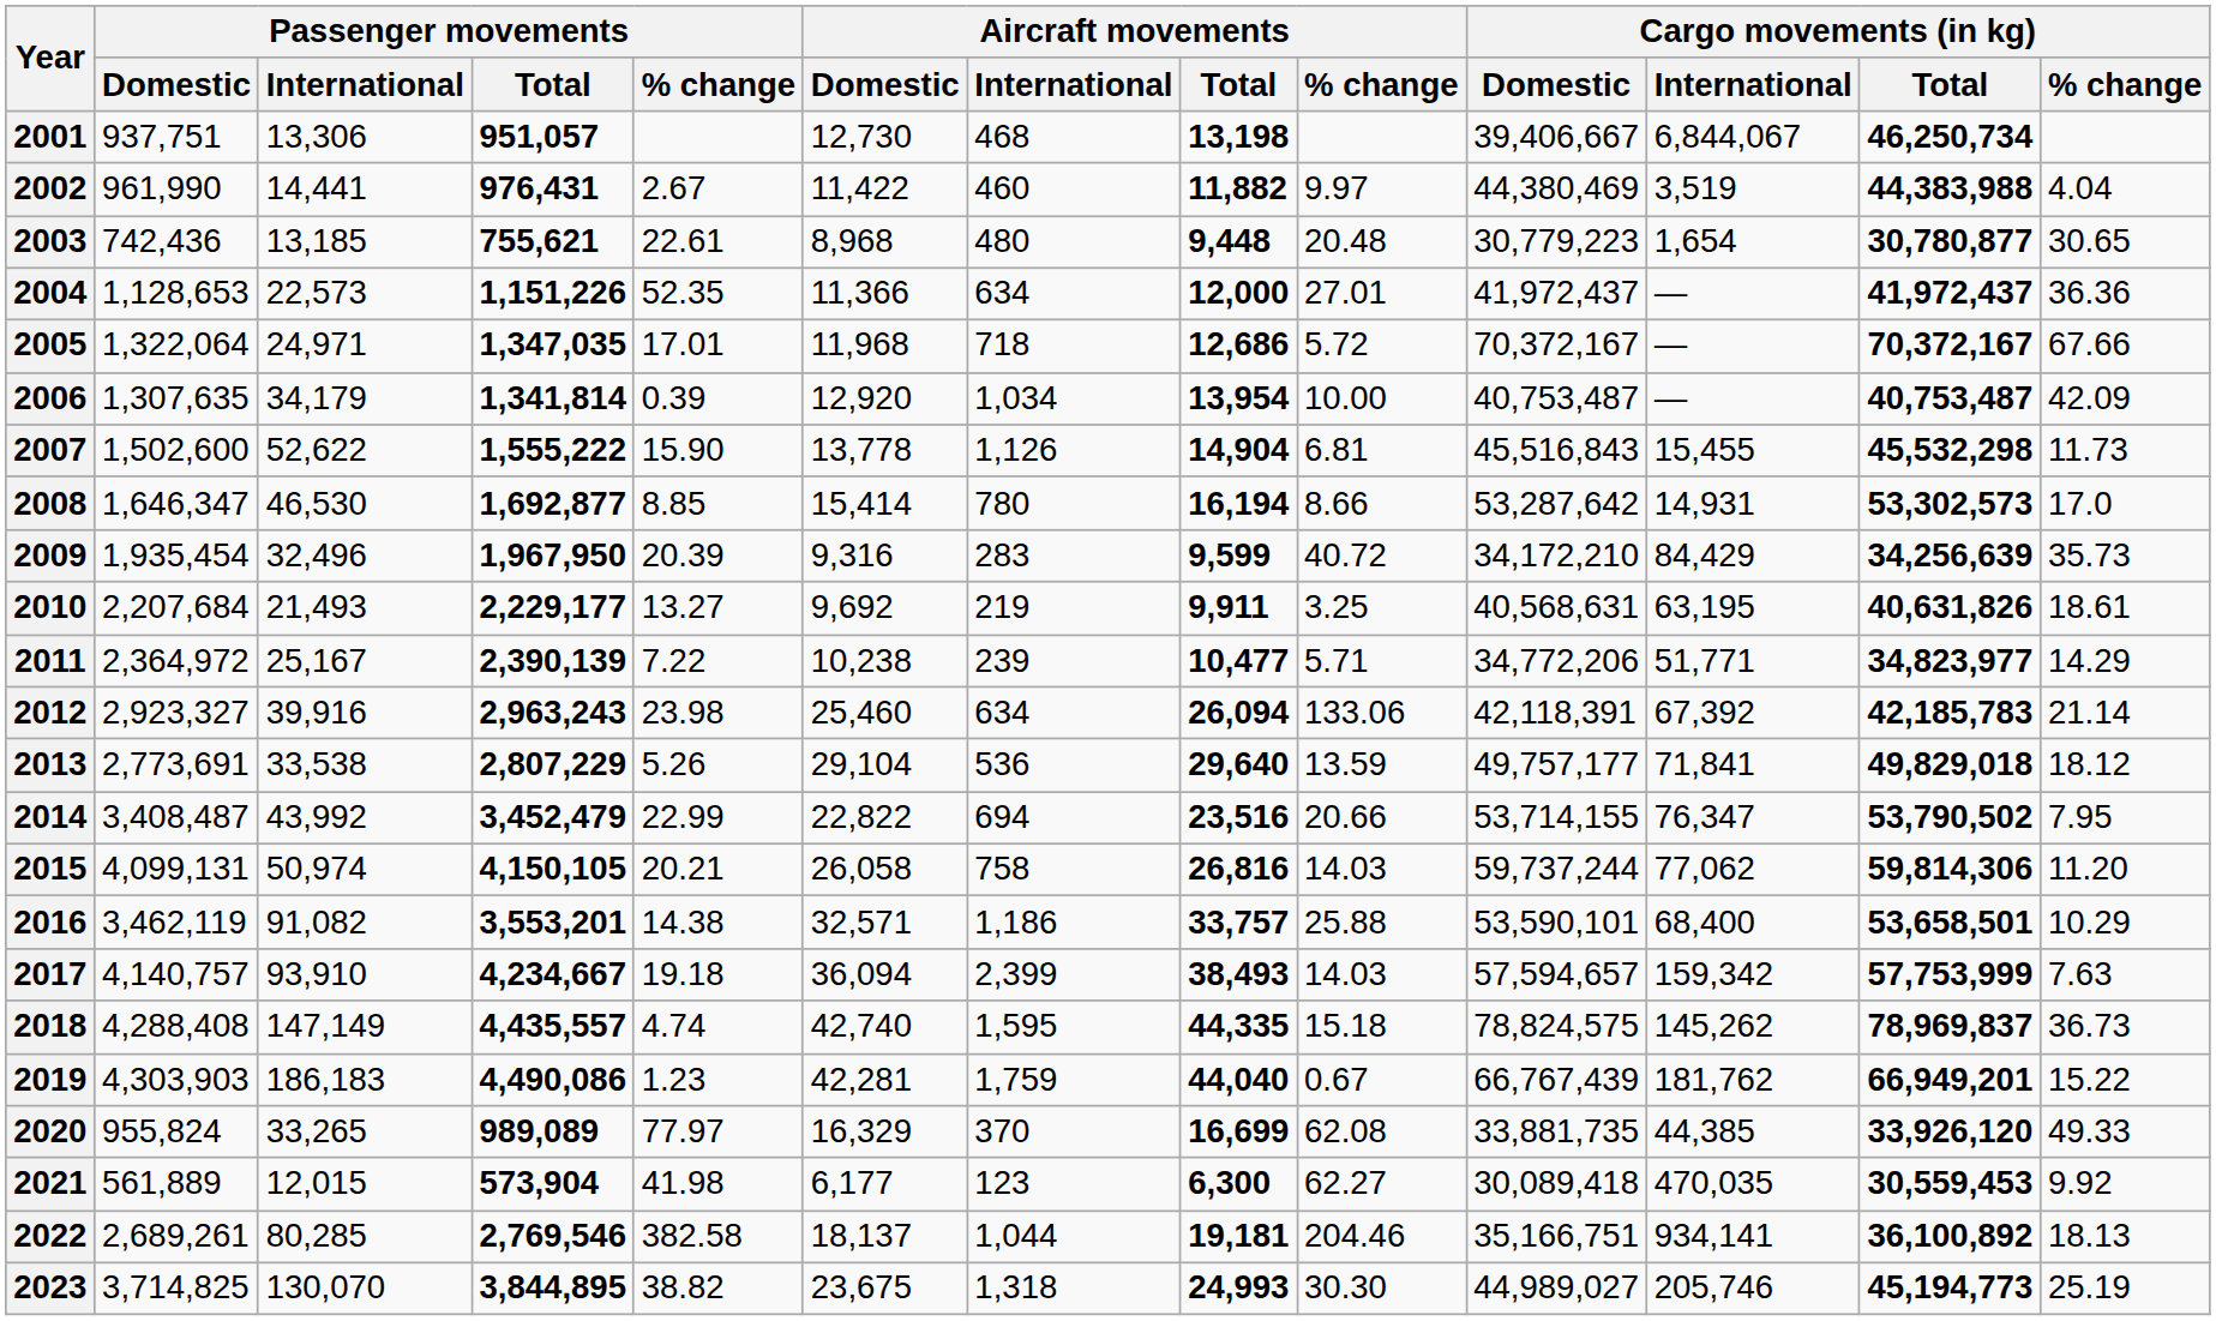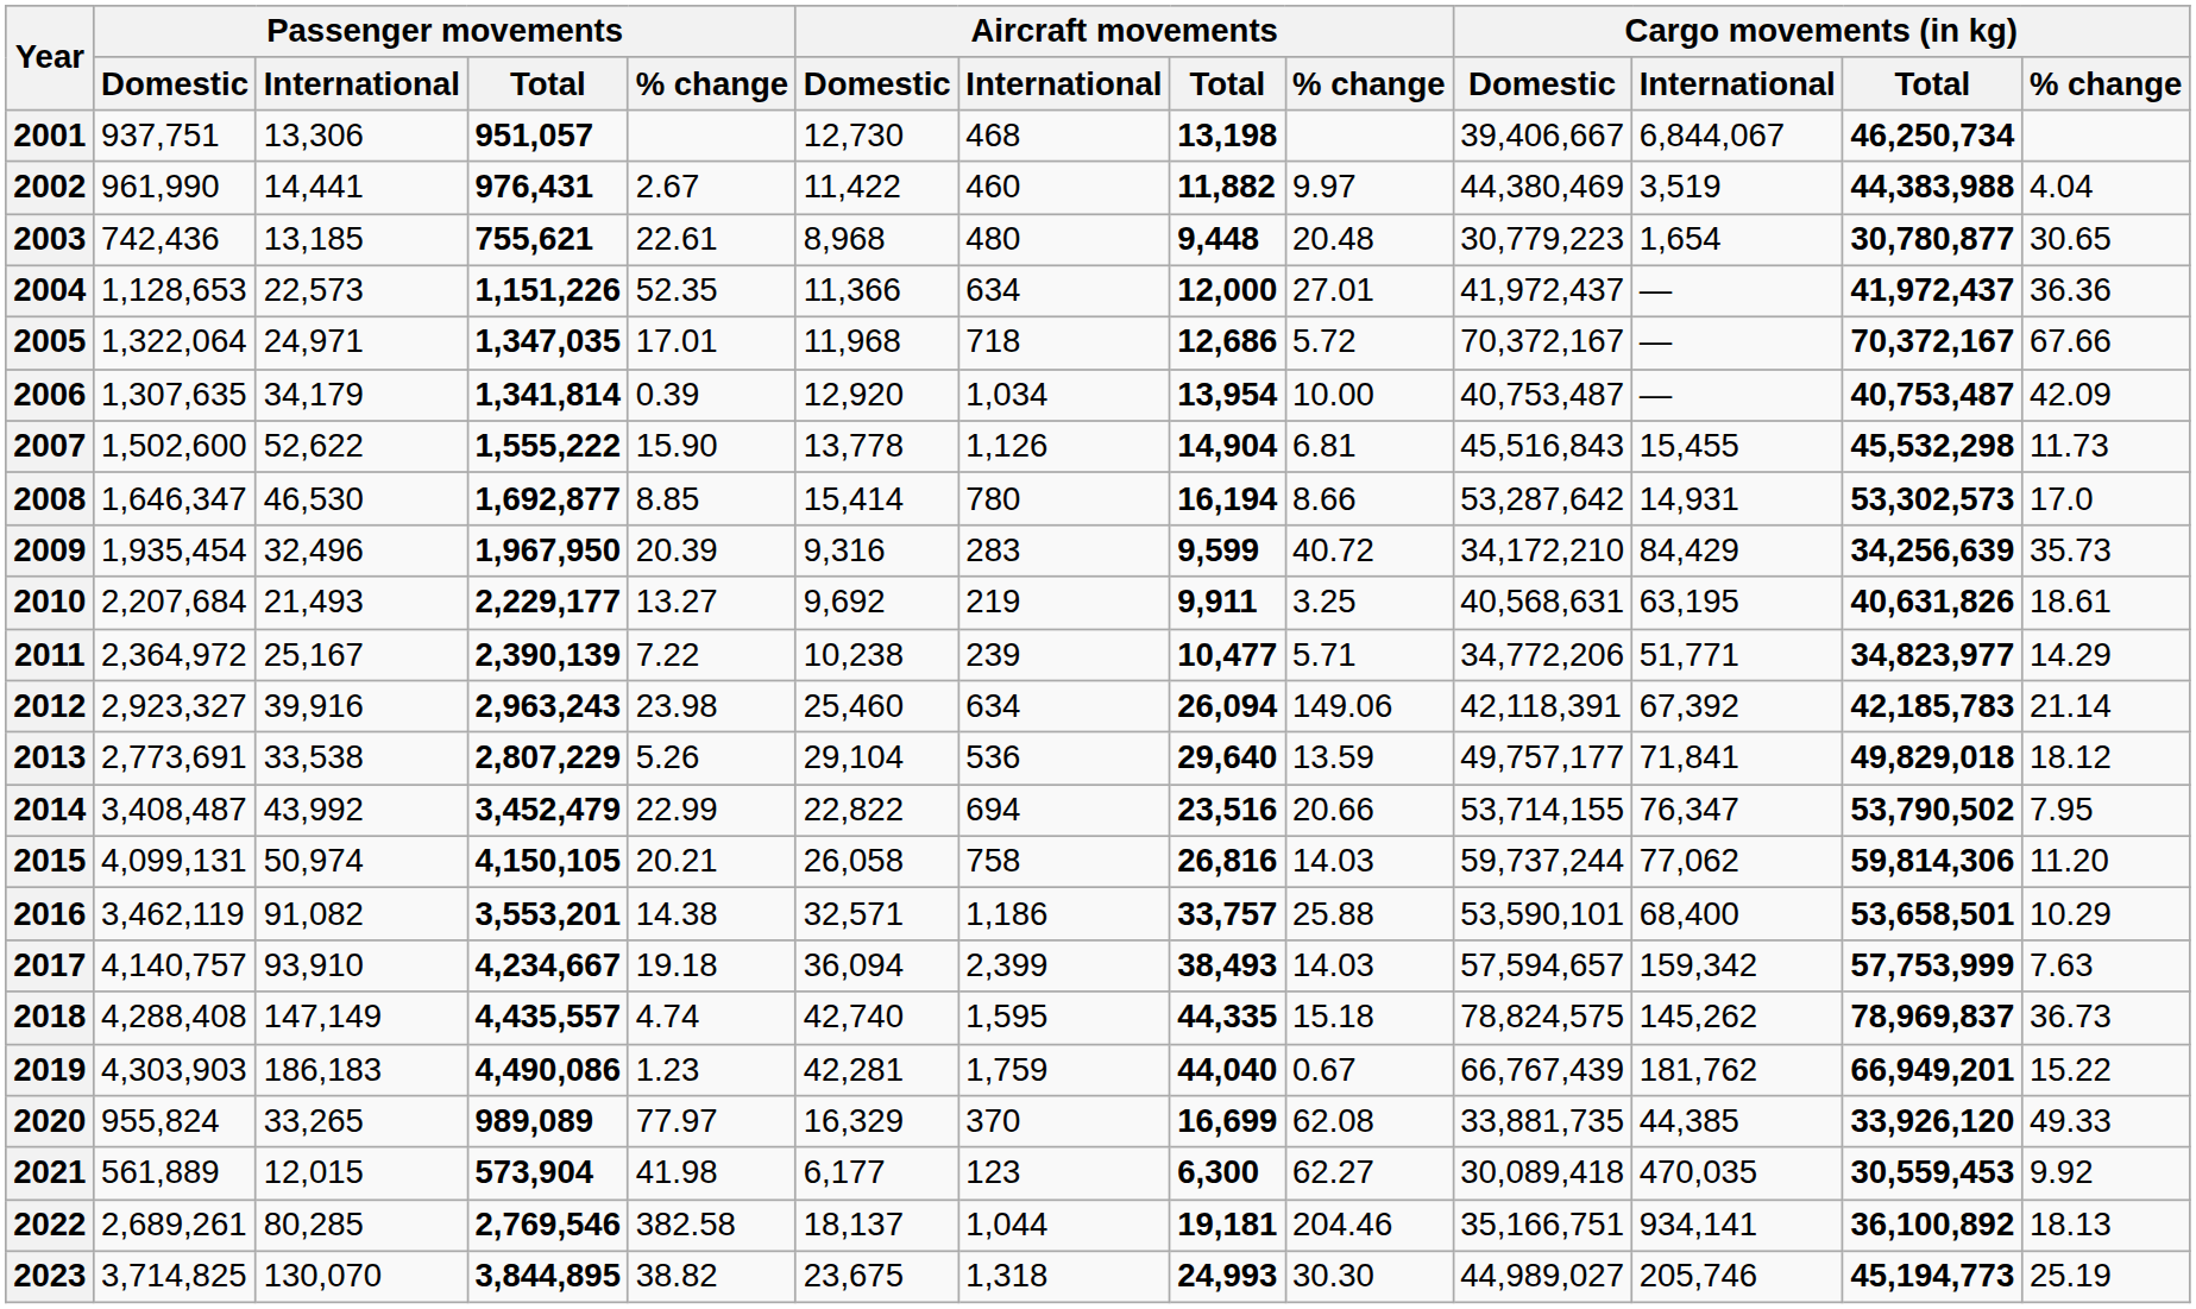 <table class="wikitable sortable">
 <tr>
 <th rowspan="2">Year</th>
 <th colspan="4">Passenger movements</th>
 <th colspan="4">Aircraft movements</th>
 <th colspan="4">Cargo movements (in kg)</th>
 </tr>
 <tr>
 <th>Domestic</th>
 <th>International</th>
 <th>Total</th>
 <th>% change</th>
 <th>Domestic</th>
 <th>International</th>
 <th>Total</th>
 <th>% change</th>
 <th>Domestic</th>
 <th>International</th>
 <th>Total</th>
 <th>% change</th>
 </tr>
 <tr>
 <th>2001</th>
 <td>937,751</td>
 <td>13,306</td>
 <td><strong>951,057</strong></td>
 <td></td>
 <td>12,730</td>
 <td>468</td>
 <td><strong>13,198</strong></td>
 <td></td>
 <td>39,406,667</td>
 <td>6,844,067</td>
 <td><strong>46,250,734</strong></td>
 <td></td>
 </tr>
 <tr>
 <th>2002</th>
 <td>961,990</td>
 <td>14,441</td>
 <td><strong>976,431</strong></td>
 <td> 2.67</td>
 <td>11,422</td>
 <td>460</td>
 <td><strong>11,882</strong></td>
 <td> 9.97</td>
 <td>44,380,469</td>
 <td>3,519</td>
 <td><strong>44,383,988</strong></td>
 <td> 4.04</td>
 </tr>
 <tr>
 <th>2003</th>
 <td>742,436</td>
 <td>13,185</td>
 <td><strong>755,621</strong></td>
 <td> 22.61</td>
 <td>8,968</td>
 <td>480</td>
 <td><strong>9,448</strong></td>
 <td> 20.48</td>
 <td>30,779,223</td>
 <td>1,654</td>
 <td><strong>30,780,877</strong></td>
 <td> 30.65</td>
 </tr>
 <tr>
 <th>2004</th>
 <td>1,128,653</td>
 <td>22,573</td>
 <td><strong>1,151,226</strong></td>
 <td> 52.35</td>
 <td>11,366</td>
 <td>634</td>
 <td><strong>12,000</strong></td>
 <td> 27.01</td>
 <td>41,972,437</td>
 <td>—</td>
 <td><strong>41,972,437</strong></td>
 <td> 36.36</td>
 </tr>
 <tr>
 <th>2005</th>
 <td>1,322,064</td>
 <td>24,971</td>
 <td><strong>1,347,035</strong></td>
 <td> 17.01</td>
 <td>11,968</td>
 <td>718</td>
 <td><strong>12,686</strong></td>
 <td> 5.72</td>
 <td>70,372,167</td>
 <td>—</td>
 <td><strong>70,372,167</strong></td>
 <td> 67.66</td>
 </tr>
 <tr>
 <th>2006</th>
 <td>1,307,635</td>
 <td>34,179</td>
 <td><strong>1,341,814</strong></td>
 <td> 0.39</td>
 <td>12,920</td>
 <td>1,034</td>
 <td><strong>13,954</strong></td>
 <td> 10.00</td>
 <td>40,753,487</td>
 <td>—</td>
 <td><strong>40,753,487</strong></td>
 <td> 42.09</td>
 </tr>
 <tr>
 <th>2007</th>
 <td>1,502,600</td>
 <td>52,622</td>
 <td><strong>1,555,222</strong></td>
 <td> 15.90</td>
 <td>13,778</td>
 <td>1,126</td>
 <td><strong>14,904</strong></td>
 <td> 6.81</td>
 <td>45,516,843</td>
 <td>15,455</td>
 <td><strong>45,532,298</strong></td>
 <td> 11.73</td>
 </tr>
 <tr>
 <th>2008</th>
 <td>1,646,347</td>
 <td>46,530</td>
 <td><strong>1,692,877</strong></td>
 <td> 8.85</td>
 <td>15,414</td>
 <td>780</td>
 <td><strong>16,194</strong></td>
 <td> 8.66</td>
 <td>53,287,642</td>
 <td>14,931</td>
 <td><strong>53,302,573</strong></td>
 <td> 17.0</td>
 </tr>
 <tr>
 <th>2009</th>
 <td>1,935,454</td>
 <td>32,496</td>
 <td><strong>1,967,950</strong></td>
 <td> 20.39</td>
 <td>9,316</td>
 <td>283</td>
 <td><strong>9,599</strong></td>
 <td> 40.72</td>
 <td>34,172,210</td>
 <td>84,429</td>
 <td><strong>34,256,639</strong></td>
 <td> 35.73</td>
 </tr>
 <tr>
 <th>2010</th>
 <td>2,207,684</td>
 <td>21,493</td>
 <td><strong>2,229,177</strong></td>
 <td> 13.27</td>
 <td>9,692</td>
 <td>219</td>
 <td><strong>9,911</strong></td>
 <td> 3.25</td>
 <td>40,568,631</td>
 <td>63,195</td>
 <td><strong>40,631,826</strong></td>
 <td> 18.61</td>
 </tr>
 <tr>
 <th>2011</th>
 <td>2,364,972</td>
 <td>25,167</td>
 <td><strong>2,390,139</strong></td>
 <td> 7.22</td>
 <td>10,238</td>
 <td>239</td>
 <td><strong>10,477</strong></td>
 <td> 5.71</td>
 <td>34,772,206</td>
 <td>51,771</td>
 <td><strong>34,823,977</strong></td>
 <td> 14.29</td>
 </tr>
 <tr>
 <th>2012</th>
 <td>2,923,327</td>
 <td>39,916</td>
 <td><strong>2,963,243</strong></td>
 <td> 23.98</td>
 <td>25,460</td>
 <td>634</td>
 <td><strong>26,094</strong></td>
-<td> 133.06</td>
+<td> 149.06</td>
 <td>42,118,391</td>
 <td>67,392</td>
 <td><strong>42,185,783</strong></td>
 <td> 21.14</td>
 </tr>
 <tr>
 <th>2013</th>
 <td>2,773,691</td>
 <td>33,538</td>
 <td><strong>2,807,229</strong></td>
 <td> 5.26</td>
 <td>29,104</td>
 <td>536</td>
 <td><strong>29,640</strong></td>
 <td> 13.59</td>
 <td>49,757,177</td>
 <td>71,841</td>
 <td><strong>49,829,018</strong></td>
 <td> 18.12</td>
 </tr>
 <tr>
 <th>2014</th>
 <td>3,408,487</td>
 <td>43,992</td>
 <td><strong>3,452,479</strong></td>
 <td> 22.99</td>
 <td>22,822</td>
 <td>694</td>
 <td><strong>23,516</strong></td>
 <td> 20.66</td>
 <td>53,714,155</td>
 <td>76,347</td>
 <td><strong>53,790,502</strong></td>
 <td> 7.95</td>
 </tr>
 <tr>
 <th>2015</th>
 <td>4,099,131</td>
 <td>50,974</td>
 <td><strong>4,150,105</strong></td>
 <td> 20.21</td>
 <td>26,058</td>
 <td>758</td>
 <td><strong>26,816</strong></td>
 <td> 14.03</td>
 <td>59,737,244</td>
 <td>77,062</td>
 <td><strong>59,814,306</strong></td>
 <td> 11.20</td>
 </tr>
 <tr>
 <th>2016</th>
 <td>3,462,119</td>
 <td>91,082</td>
 <td><strong>3,553,201</strong></td>
 <td> 14.38</td>
 <td>32,571</td>
 <td>1,186</td>
 <td><strong>33,757</strong></td>
 <td> 25.88</td>
 <td>53,590,101</td>
 <td>68,400</td>
 <td><strong>53,658,501</strong></td>
 <td> 10.29</td>
 </tr>
 <tr>
 <th>2017</th>
 <td>4,140,757</td>
 <td>93,910</td>
 <td><strong>4,234,667</strong></td>
 <td> 19.18</td>
 <td>36,094</td>
 <td>2,399</td>
 <td><strong>38,493</strong></td>
 <td> 14.03</td>
 <td>57,594,657</td>
 <td>159,342</td>
 <td><strong>57,753,999</strong></td>
 <td> 7.63</td>
 </tr>
 <tr>
 <th>2018</th>
 <td>4,288,408</td>
 <td>147,149</td>
 <td><strong>4,435,557</strong></td>
 <td> 4.74</td>
 <td>42,740</td>
 <td>1,595</td>
 <td><strong>44,335</strong></td>
 <td> 15.18</td>
 <td>78,824,575</td>
 <td>145,262</td>
 <td><strong>78,969,837</strong></td>
 <td> 36.73</td>
 </tr>
 <tr>
 <th>2019</th>
 <td>4,303,903</td>
 <td>186,183</td>
 <td><strong>4,490,086</strong></td>
 <td> 1.23</td>
 <td>42,281</td>
 <td>1,759</td>
 <td><strong>44,040</strong></td>
 <td> 0.67</td>
 <td>66,767,439</td>
 <td>181,762</td>
 <td><strong>66,949,201</strong></td>
 <td> 15.22</td>
 </tr>
 <tr>
 <th>2020</th>
 <td>955,824</td>
 <td>33,265</td>
 <td><strong>989,089</strong></td>
 <td> 77.97</td>
 <td>16,329</td>
 <td>370</td>
 <td><strong>16,699</strong></td>
 <td> 62.08</td>
 <td>33,881,735</td>
 <td>44,385</td>
 <td><strong>33,926,120</strong></td>
 <td> 49.33</td>
 </tr>
 <tr>
 <th>2021</th>
 <td>561,889</td>
 <td>12,015</td>
 <td><strong>573,904</strong></td>
 <td> 41.98</td>
 <td>6,177</td>
 <td>123</td>
 <td><strong>6,300</strong></td>
 <td> 62.27</td>
 <td>30,089,418</td>
 <td>470,035</td>
 <td><strong>30,559,453</strong></td>
 <td> 9.92</td>
 </tr>
 <tr>
 <th>2022</th>
 <td>2,689,261</td>
 <td>80,285</td>
 <td><strong>2,769,546</strong></td>
 <td> 382.58</td>
 <td>18,137</td>
 <td>1,044</td>
 <td><strong>19,181</strong></td>
 <td> 204.46</td>
 <td>35,166,751</td>
 <td>934,141</td>
 <td><strong>36,100,892</strong></td>
 <td> 18.13</td>
 </tr>
 <tr>
 <th>2023</th>
 <td>3,714,825</td>
 <td>130,070</td>
 <td><strong>3,844,895</strong></td>
 <td> 38.82</td>
 <td>23,675</td>
 <td>1,318</td>
 <td><strong>24,993</strong></td>
 <td> 30.30</td>
 <td>44,989,027</td>
 <td>205,746</td>
 <td><strong>45,194,773</strong></td>
 <td> 25.19</td>
 </tr>
 </table>
